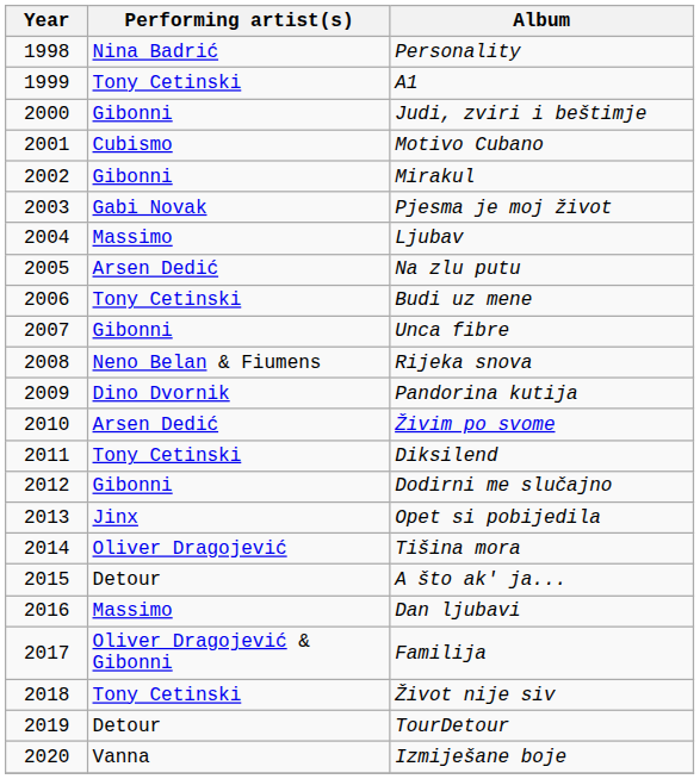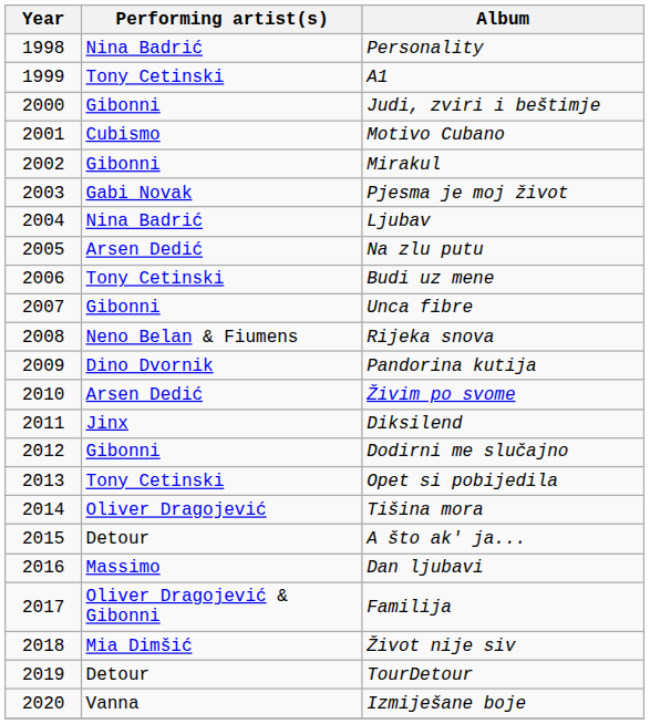 <table class="wikitable sortable">
 <tr>
 <th width="50">Year</th>
 <th width="200">Performing artist(s)</th>
 <th width="200">Album</th>
 </tr>
 <tr>
 <td style="text-align:center;">1998</td>
 <td><a href='#'>Nina Badrić</a></td>
 <td><em>Personality</em></td>
 </tr>
 <tr>
 <td style="text-align:center;">1999</td>
 <td><a href='#'>Tony Cetinski</a></td>
 <td><em>A1</em></td>
 </tr>
 <tr>
 <td style="text-align:center;">2000</td>
 <td><a href='#'>Gibonni</a></td>
 <td><em>Judi, zviri i beštimje</em></td>
 </tr>
 <tr>
 <td style="text-align:center;">2001</td>
 <td><a href='#'>Cubismo</a></td>
 <td><em>Motivo Cubano</em></td>
 </tr>
 <tr>
 <td style="text-align:center;">2002</td>
 <td><a href='#'>Gibonni</a></td>
 <td><em>Mirakul</em></td>
 </tr>
 <tr>
 <td style="text-align:center;">2003</td>
 <td><a href='#'>Gabi Novak</a></td>
 <td><em>Pjesma je moj život</em></td>
 </tr>
 <tr>
 <td style="text-align:center;">2004</td>
-<td><a href='#'>Massimo</a></td>
+<td><a href='#'>Nina Badrić</a></td>
 <td><em>Ljubav</em></td>
 </tr>
 <tr>
 <td style="text-align:center;">2005</td>
 <td><a href='#'>Arsen Dedić</a></td>
 <td><em>Na zlu putu</em></td>
 </tr>
 <tr>
 <td style="text-align:center;">2006</td>
 <td><a href='#'>Tony Cetinski</a></td>
 <td><em>Budi uz mene</em></td>
 </tr>
 <tr>
 <td style="text-align:center;">2007</td>
 <td><a href='#'>Gibonni</a></td>
 <td><em>Unca fibre</em></td>
 </tr>
 <tr>
 <td style="text-align:center;">2008</td>
 <td><a href='#'>Neno Belan</a> & Fiumens</td>
 <td><em>Rijeka snova</em></td>
 </tr>
 <tr>
 <td style="text-align:center;">2009</td>
 <td><a href='#'>Dino Dvornik</a></td>
 <td><em>Pandorina kutija</em></td>
 </tr>
 <tr>
 <td style="text-align:center;">2010</td>
 <td><a href='#'>Arsen Dedić</a></td>
 <td><em><a href='#'>Živim po svome</a></em></td>
 </tr>
 <tr>
 <td style="text-align:center;">2011</td>
-<td><a href='#'>Tony Cetinski</a></td>
+<td><a href='#'>Jinx</a></td>
 <td><em>Diksilend</em></td>
 </tr>
 <tr>
 <td style="text-align:center;">2012</td>
 <td><a href='#'>Gibonni</a></td>
 <td><em>Dodirni me slučajno</em></td>
 </tr>
 <tr>
 <td style="text-align:center;">2013</td>
-<td><a href='#'>Jinx</a></td>
+<td><a href='#'>Tony Cetinski</a></td>
 <td><em>Opet si pobijedila</em></td>
 </tr>
 <tr>
 <td style="text-align:center;">2014</td>
 <td><a href='#'>Oliver Dragojević</a></td>
 <td><em>Tišina mora</em></td>
 </tr>
 <tr>
 <td style="text-align:center;">2015</td>
 <td>Detour</td>
 <td><em>A što ak' ja...</em></td>
 </tr>
 <tr>
 <td style="text-align:center;">2016</td>
 <td><a href='#'>Massimo</a></td>
 <td><em>Dan ljubavi</em></td>
 </tr>
 <tr>
 <td style="text-align:center;">2017</td>
 <td><a href='#'>Oliver Dragojević</a> & <a href='#'>Gibonni</a></td>
 <td><em>Familija</em></td>
 </tr>
 <tr>
 <td style="text-align:center;">2018</td>
-<td><a href='#'>Tony Cetinski</a></td>
+<td><a href='#'>Mia Dimšić</a></td>
 <td><em>Život nije siv</em></td>
 </tr>
 <tr>
 <td style="text-align:center;">2019</td>
 <td>Detour</td>
 <td><em>TourDetour</em></td>
 </tr>
 <tr>
 <td style="text-align:center;">2020</td>
 <td>Vanna</td>
 <td><em>Izmiješane boje</em></td>
 </tr>
 <tr>
 </tr>
 </table>
